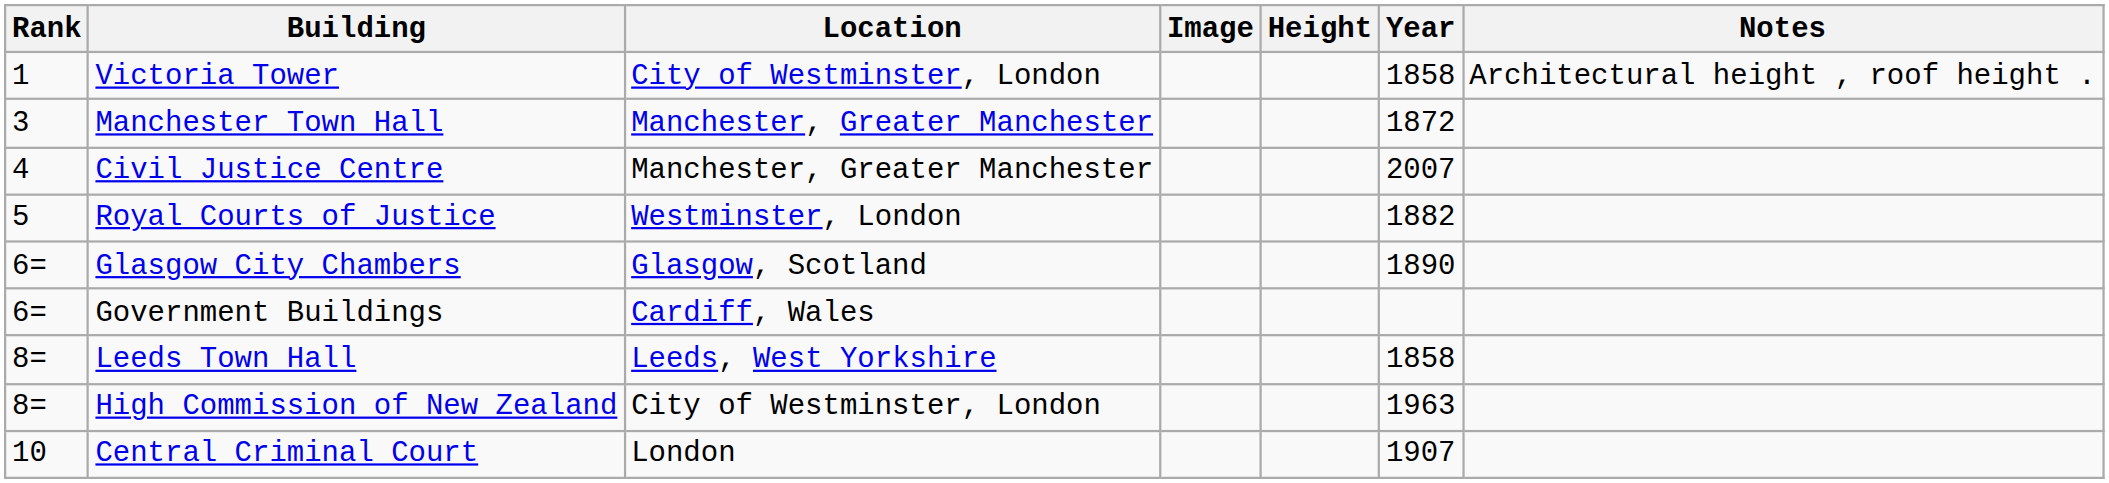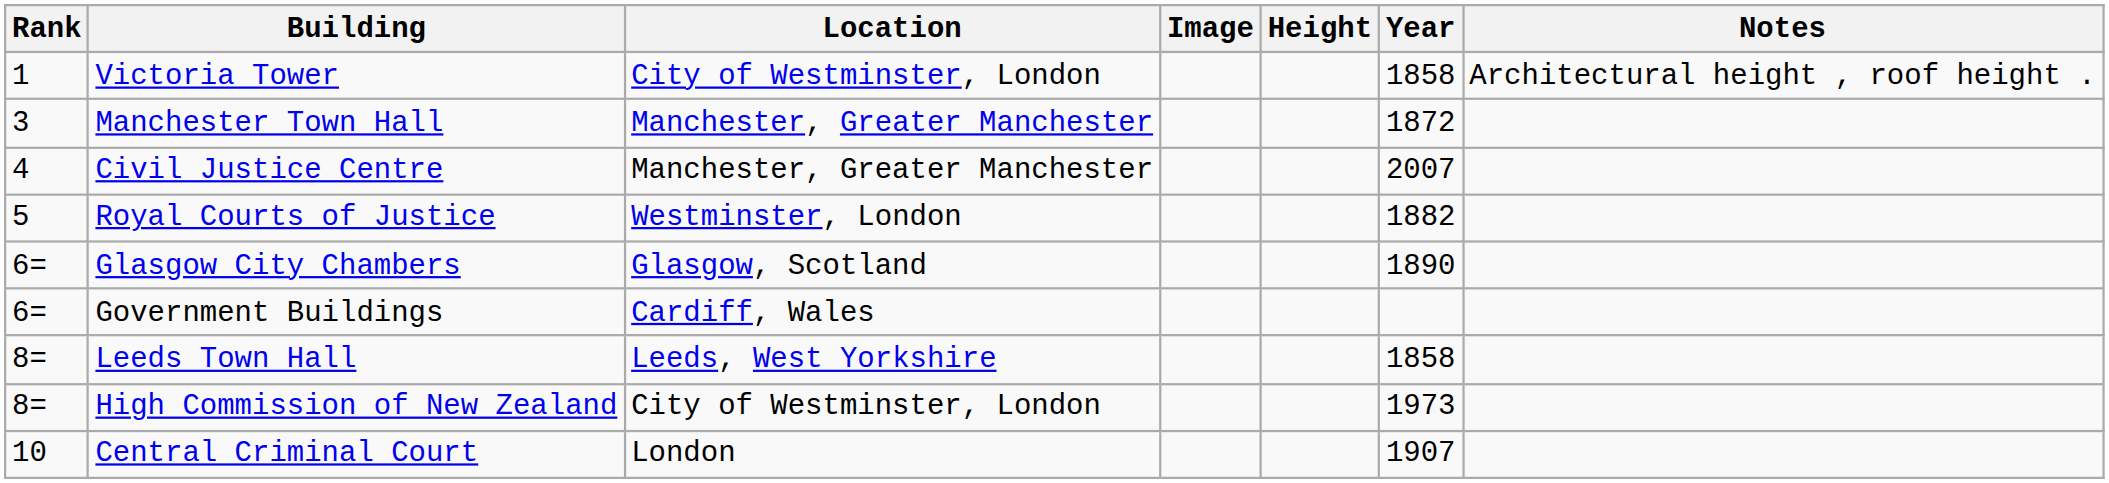 <table class="wikitable sortable">
 <tr>
 <th>Rank<br></th>
 <th>Building<br></th>
 <th>Location<br></th>
 <th class="unsortable">Image</th>
 <th>Height<br></th>
 <th>Year<br></th>
 <th class="unsortable">Notes</th>
 </tr>
 <tr>
 <td>1</td>
 <td><a href='#'>Victoria Tower</a></td>
 <td><a href='#'>City of Westminster</a>, London</td>
 <td></td>
 <td></td>
 <td>1858</td>
 <td> Architectural height , roof height .</td>
 </tr>
 <tr>
 <td>3</td>
 <td><a href='#'>Manchester Town Hall</a></td>
 <td><a href='#'>Manchester</a>, <a href='#'>Greater Manchester</a></td>
 <td></td>
 <td></td>
 <td>1872</td>
 <td></td>
 </tr>
 <tr>
 <td>4</td>
 <td><a href='#'>Civil Justice Centre</a></td>
 <td>Manchester, Greater Manchester</td>
 <td></td>
 <td></td>
 <td>2007</td>
 <td></td>
 </tr>
 <tr>
 <td>5</td>
 <td><a href='#'>Royal Courts of Justice</a></td>
 <td><a href='#'>Westminster</a>, London</td>
 <td></td>
 <td></td>
 <td>1882</td>
 <td></td>
 </tr>
 <tr>
 <td>6=</td>
 <td><a href='#'>Glasgow City Chambers</a></td>
 <td><a href='#'>Glasgow</a>, Scotland</td>
 <td></td>
 <td></td>
 <td>1890</td>
 <td></td>
 </tr>
 <tr>
 <td>6=</td>
 <td>Government Buildings</td>
 <td><a href='#'>Cardiff</a>, Wales</td>
 <td></td>
 <td></td>
 <td></td>
 <td></td>
 </tr>
 <tr>
 <td>8=</td>
 <td><a href='#'>Leeds Town Hall</a></td>
 <td><a href='#'>Leeds</a>, <a href='#'>West Yorkshire</a></td>
 <td></td>
 <td></td>
 <td>1858</td>
 <td></td>
 </tr>
 <tr>
 <td>8=</td>
 <td><a href='#'>High Commission of New Zealand</a></td>
 <td>City of Westminster, London</td>
 <td></td>
 <td></td>
-<td>1963</td>
+<td>1973</td>
 <td></td>
 </tr>
 <tr>
 <td>10</td>
 <td><a href='#'>Central Criminal Court</a></td>
 <td>London</td>
 <td></td>
 <td></td>
 <td>1907</td>
 <td></td>
 </tr>
 </table>
